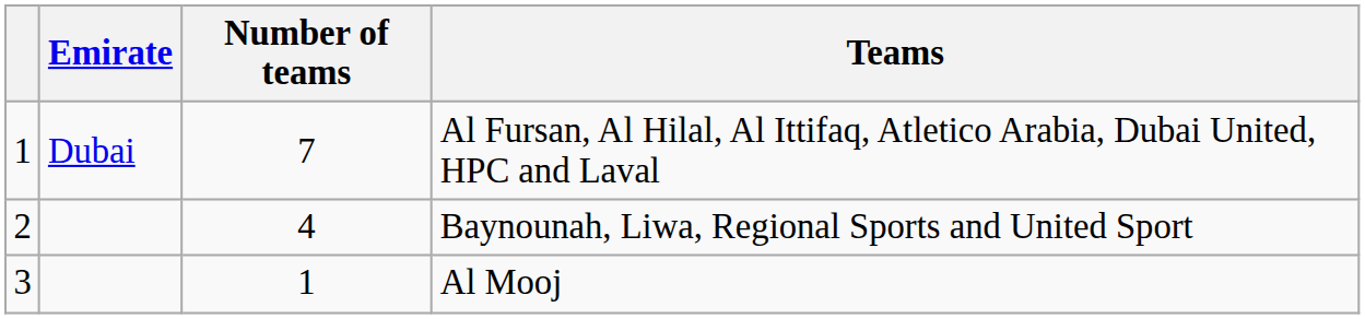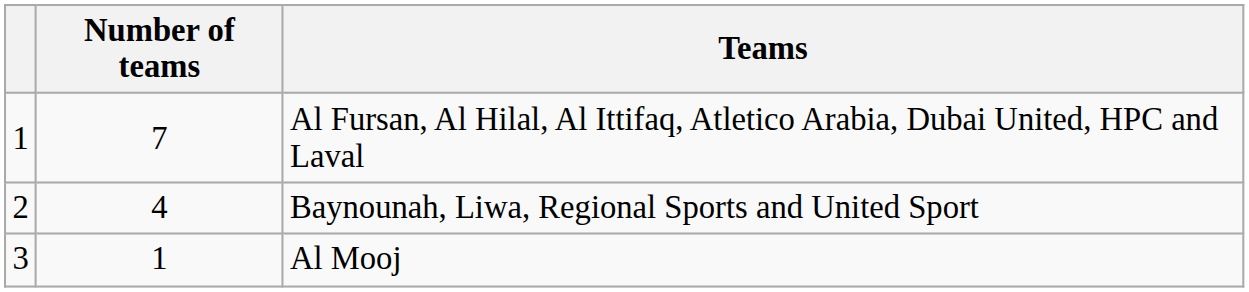 <table class="wikitable">
 <tr>
 <th></th>
-<th><a href='#'>Emirate</a></th>
 <th>Number of teams</th>
 <th>Teams</th>
 </tr>
 <tr>
 <td>1</td>
-<td> <a href='#'>Dubai</a></td>
 <td align=center>7</td>
 <td>Al Fursan, Al Hilal, Al Ittifaq, Atletico Arabia, Dubai United, HPC and Laval</td>
 </tr>
 <tr>
 <td>2</td>
-<td></td>
 <td align=center>4</td>
 <td>Baynounah, Liwa, Regional Sports and United Sport</td>
 </tr>
 <tr>
 <td>3</td>
-<td></td>
 <td align=center>1</td>
 <td>Al Mooj</td>
 </tr>
 </table>
